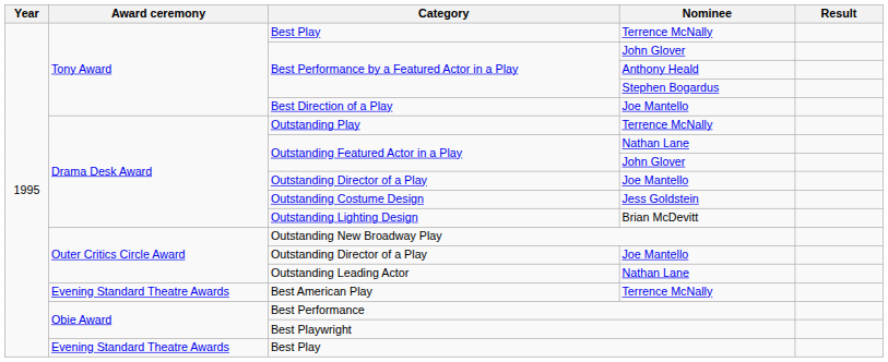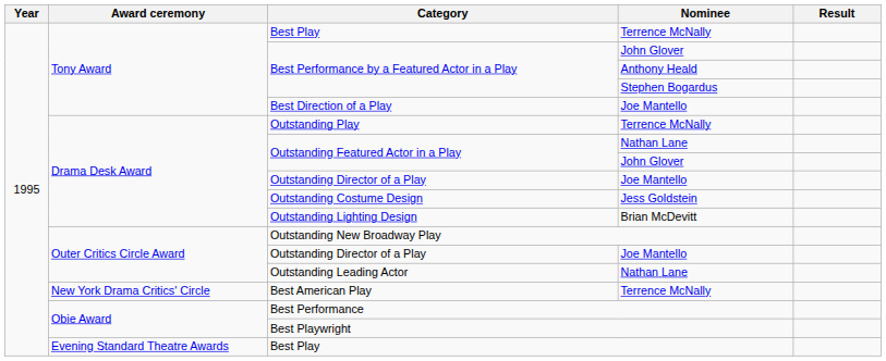 <table class="wikitable" width="95%">
 <tr>
 <th width="5%">Year</th>
 <th width="25%">Award ceremony</th>
 <th width="40%">Category</th>
 <th width="20%">Nominee</th>
 <th width="10%">Result</th>
 </tr>
 <tr>
 <td rowspan="18" align="center">1995</td>
 <td rowspan="5"><a href='#'>Tony Award</a></td>
 <td><a href='#'>Best Play</a></td>
 <td><a href='#'>Terrence McNally</a></td>
 <td></td>
 </tr>
 <tr>
 <td rowspan="3"><a href='#'>Best Performance by a Featured Actor in a Play</a></td>
 <td><a href='#'>John Glover</a></td>
 <td></td>
 </tr>
 <tr>
 <td><a href='#'>Anthony Heald</a></td>
 <td></td>
 </tr>
 <tr>
 <td><a href='#'>Stephen Bogardus</a></td>
 <td></td>
 </tr>
 <tr>
 <td><a href='#'>Best Direction of a Play</a></td>
 <td><a href='#'>Joe Mantello</a></td>
 <td></td>
 </tr>
 <tr>
 <td rowspan="6"><a href='#'>Drama Desk Award</a></td>
 <td><a href='#'>Outstanding Play</a></td>
 <td><a href='#'>Terrence McNally</a></td>
 <td></td>
 </tr>
 <tr>
 <td rowspan="2"><a href='#'>Outstanding Featured Actor in a Play</a></td>
 <td><a href='#'>Nathan Lane</a></td>
 <td></td>
 </tr>
 <tr>
 <td><a href='#'>John Glover</a></td>
 <td></td>
 </tr>
 <tr>
 <td><a href='#'>Outstanding Director of a Play</a></td>
 <td><a href='#'>Joe Mantello</a></td>
 <td></td>
 </tr>
 <tr>
 <td><a href='#'>Outstanding Costume Design</a></td>
 <td><a href='#'>Jess Goldstein</a></td>
 <td></td>
 </tr>
 <tr>
 <td><a href='#'>Outstanding Lighting Design</a></td>
 <td>Brian McDevitt</td>
 <td></td>
 </tr>
 <tr>
 <td rowspan=3><a href='#'>Outer Critics Circle Award</a></td>
 <td colspan=2>Outstanding New Broadway Play</td>
 <td></td>
 </tr>
 <tr>
 <td>Outstanding Director of a Play</td>
 <td><a href='#'>Joe Mantello</a></td>
 <td></td>
 </tr>
 <tr>
 <td>Outstanding Leading Actor</td>
 <td><a href='#'>Nathan Lane</a></td>
 <td></td>
 </tr>
 <tr>
-<td><a href='#'>Evening Standard Theatre Awards</a></td>
+<td><a href='#'>New York Drama Critics' Circle</a></td>
 <td>Best American Play</td>
 <td><a href='#'>Terrence McNally</a></td>
 <td></td>
 </tr>
 <tr>
 <td rowspan=2><a href='#'>Obie Award</a></td>
 <td colspan=2>Best Performance</td>
 <td></td>
 </tr>
 <tr>
 <td colspan=2>Best Playwright</td>
 <td></td>
 </tr>
 <tr>
 <td><a href='#'>Evening Standard Theatre Awards</a></td>
 <td colspan=2>Best Play</td>
 <td></td>
 </tr>
 </table>
